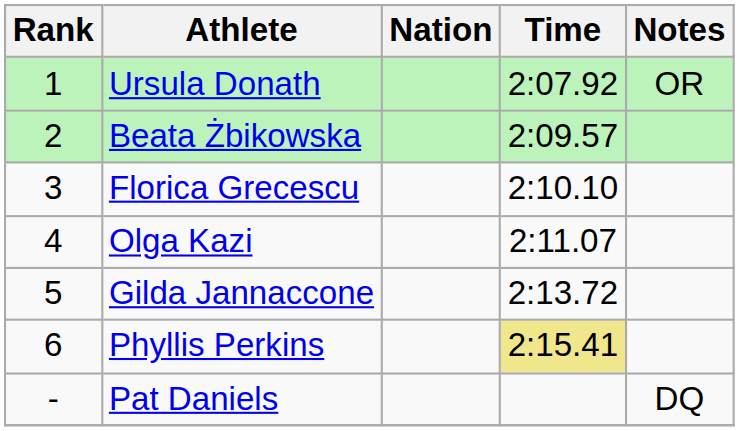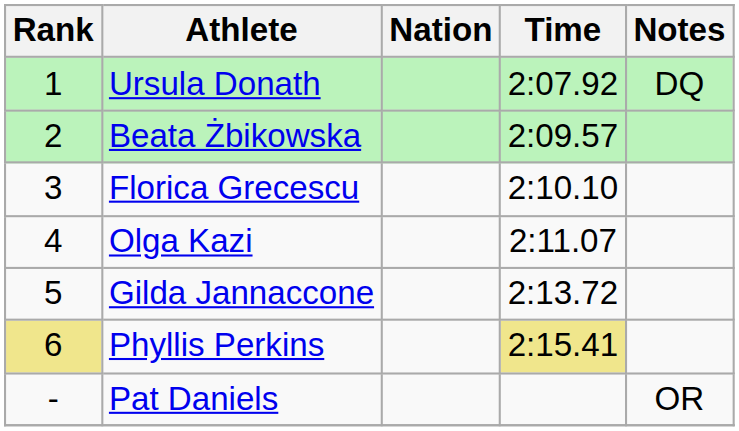 <table class="wikitable sortable" style="text-align:center">
 <tr>
 <th>Rank</th>
 <th>Athlete</th>
 <th>Nation</th>
 <th>Time</th>
 <th>Notes</th>
 </tr>
 <tr bgcolor=bbf3bb>
 <td>1</td>
 <td align=left><a href='#'>Ursula Donath</a></td>
 <td align=left></td>
 <td>2:07.92</td>
-<td>OR</td>
+<td>DQ</td>
 </tr>
 <tr bgcolor=bbf3bb>
 <td>2</td>
 <td align=left><a href='#'>Beata Żbikowska</a></td>
 <td align=left></td>
 <td>2:09.57</td>
 <td></td>
 </tr>
 <tr>
 <td>3</td>
 <td align=left><a href='#'>Florica Grecescu</a></td>
 <td align=left></td>
 <td>2:10.10</td>
 <td></td>
 </tr>
 <tr>
 <td>4</td>
 <td align=left><a href='#'>Olga Kazi</a></td>
 <td align=left></td>
 <td>2:11.07</td>
 <td></td>
 </tr>
 <tr>
 <td>5</td>
 <td align=left><a href='#'>Gilda Jannaccone</a></td>
 <td align=left></td>
 <td>2:13.72</td>
 <td></td>
 </tr>
 <tr>
-<td>6</td>
+<td style="background: khaki;">6</td>
 <td align=left><a href='#'>Phyllis Perkins</a></td>
 <td align=left></td>
 <td style="background: khaki;">2:15.41</td>
 <td></td>
 </tr>
 <tr>
 <td>-</td>
 <td align=left><a href='#'>Pat Daniels</a></td>
 <td align=left></td>
 <td></td>
-<td>DQ</td>
+<td>OR</td>
 </tr>
 <tr>
 </tr>
 </table>
